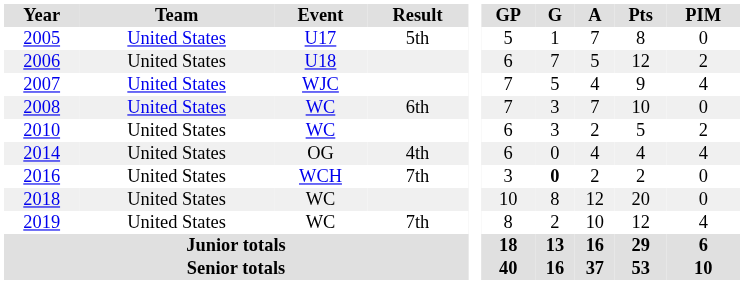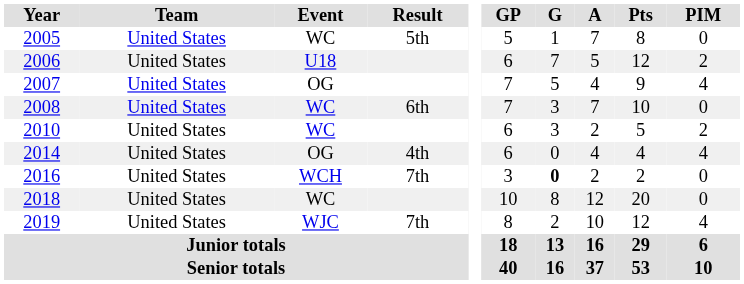 <table border="0" cellpadding="1" cellspacing="0" style="text-align:center; width:40em;">
 <tr style="background:#e0e0e0;">
 <th>Year</th>
 <th>Team</th>
 <th>Event</th>
 <th>Result</th>
 <th rowspan="99" style="background:#fff;"> </th>
 <th>GP</th>
 <th>G</th>
 <th>A</th>
 <th>Pts</th>
 <th>PIM</th>
 </tr>
 <tr>
 <td><a href='#'>2005</a></td>
 <td><a href='#'>United States</a></td>
-<td><a href='#'>U17</a></td>
+<td>WC</td>
 <td>5th</td>
 <td>5</td>
 <td>1</td>
 <td>7</td>
 <td>8</td>
 <td>0</td>
 </tr>
 <tr style="background:#f0f0f0;">
 <td><a href='#'>2006</a></td>
 <td>United States</td>
 <td><a href='#'>U18</a></td>
 <td></td>
 <td>6</td>
 <td>7</td>
 <td>5</td>
 <td>12</td>
 <td>2</td>
 </tr>
 <tr>
 <td><a href='#'>2007</a></td>
 <td><a href='#'>United States</a></td>
-<td><a href='#'>WJC</a></td>
+<td>OG</td>
 <td></td>
 <td>7</td>
 <td>5</td>
 <td>4</td>
 <td>9</td>
 <td>4</td>
 </tr>
 <tr style="background:#f0f0f0;">
 <td><a href='#'>2008</a></td>
 <td><a href='#'>United States</a></td>
 <td><a href='#'>WC</a></td>
 <td>6th</td>
 <td>7</td>
 <td>3</td>
 <td>7</td>
 <td>10</td>
 <td>0</td>
 </tr>
 <tr>
 <td><a href='#'>2010</a></td>
 <td>United States</td>
 <td><a href='#'>WC</a></td>
 <td></td>
 <td>6</td>
 <td>3</td>
 <td>2</td>
 <td>5</td>
 <td>2</td>
 </tr>
 <tr style="background:#f0f0f0;">
 <td><a href='#'>2014</a></td>
 <td>United States</td>
 <td>OG</td>
 <td>4th</td>
 <td>6</td>
 <td>0</td>
 <td>4</td>
 <td>4</td>
 <td>4</td>
 </tr>
 <tr>
 <td><a href='#'>2016</a></td>
 <td>United States</td>
 <td><a href='#'>WCH</a></td>
 <td>7th</td>
 <td>3</td>
 <td><strong>0</strong></td>
 <td>2</td>
 <td>2</td>
 <td>0</td>
 </tr>
 <tr style="background:#f0f0f0;">
 <td><a href='#'>2018</a></td>
 <td>United States</td>
 <td>WC</td>
 <td></td>
 <td>10</td>
 <td>8</td>
 <td>12</td>
 <td>20</td>
 <td>0</td>
 </tr>
 <tr>
 <td><a href='#'>2019</a></td>
 <td>United States</td>
-<td>WC</td>
+<td><a href='#'>WJC</a></td>
 <td>7th</td>
 <td>8</td>
 <td>2</td>
 <td>10</td>
 <td>12</td>
 <td>4</td>
 </tr>
 <tr style="background:#e0e0e0;">
 <th colspan="4">Junior totals</th>
 <th>18</th>
 <th>13</th>
 <th>16</th>
 <th>29</th>
 <th>6</th>
 </tr>
 <tr style="background:#e0e0e0;">
 <th colspan="4">Senior totals</th>
 <th>40</th>
 <th>16</th>
 <th>37</th>
 <th>53</th>
 <th>10</th>
 </tr>
 </table>
